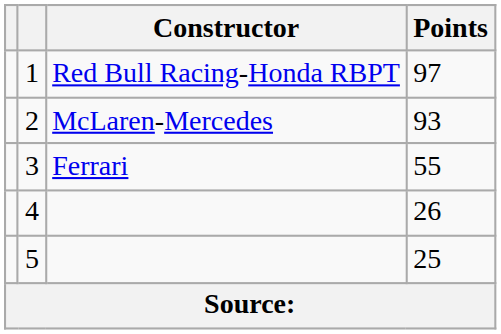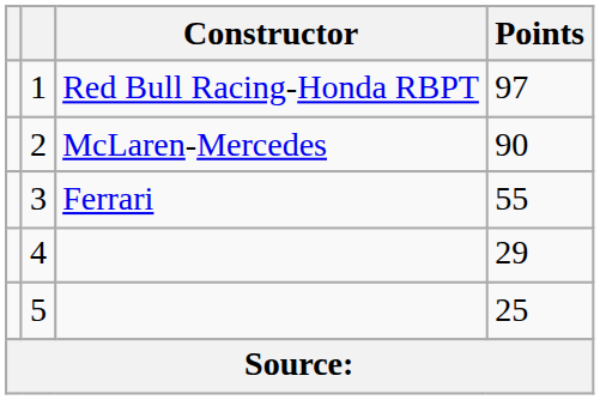 <table class="wikitable" style="font-size: 85%;">
 <tr>
 <th scope="col"></th>
 <th scope="col"></th>
 <th scope="col">Constructor</th>
 <th scope="col">Points</th>
 </tr>
 <tr>
 <td align="left"></td>
 <td align="center">1</td>
 <td> <a href='#'>Red Bull Racing</a>-<a href='#'>Honda RBPT</a></td>
 <td align="left">97</td>
 </tr>
 <tr>
 <td align="left"></td>
 <td align="center">2</td>
 <td> <a href='#'>McLaren</a>-<a href='#'>Mercedes</a></td>
-<td align="left">93</td>
+<td align="left">90</td>
 </tr>
 <tr>
 <td align="left"></td>
 <td align="center">3</td>
 <td> <a href='#'>Ferrari</a></td>
 <td align="left">55</td>
 </tr>
 <tr>
 <td align="left"></td>
 <td align="center">4</td>
 <td></td>
-<td align="left">26</td>
+<td align="left">29</td>
 </tr>
 <tr>
 <td align="left"></td>
 <td align="center">5</td>
 <td></td>
 <td align="left">25</td>
 </tr>
 <tr>
 <th colspan=4>Source:</th>
 </tr>
 </table>
